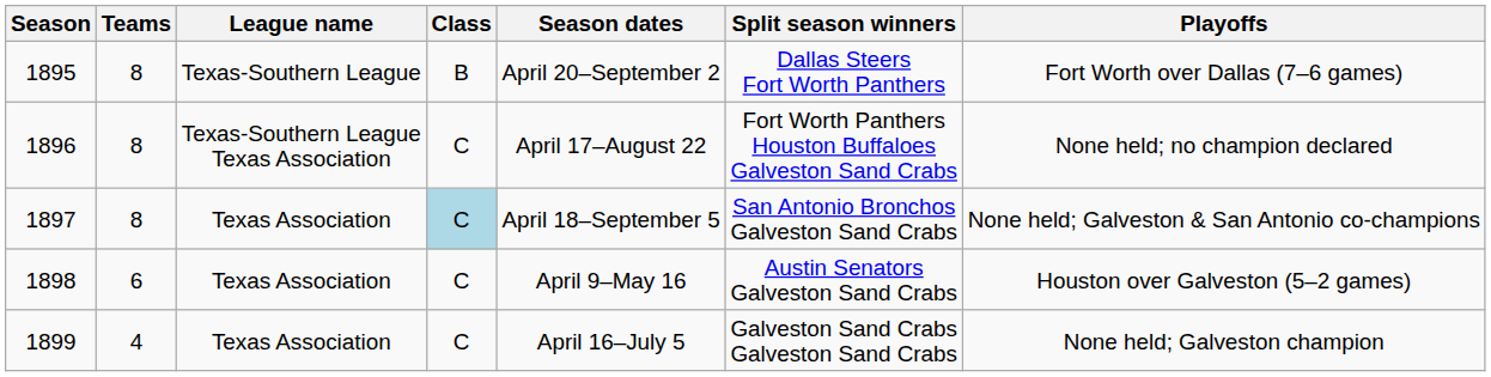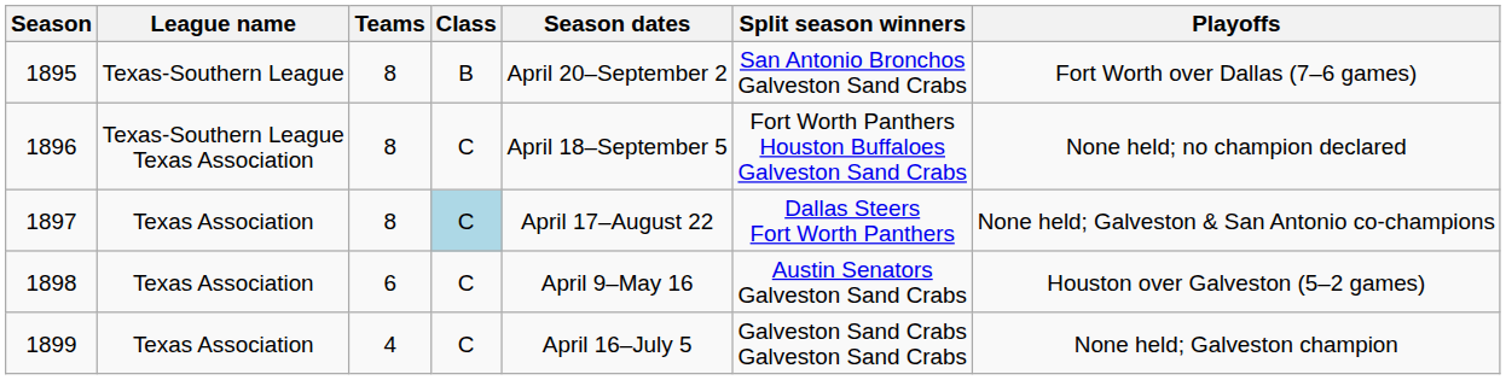 <table class="wikitable" style="text-align:center; font-size: 95%;">
 <tr>
 <th>Season</th>
+<th>League name</th>
 <th>Teams</th>
-<th>League name</th>
 <th>Class</th>
 <th>Season dates</th>
 <th>Split season winners</th>
 <th>Playoffs</th>
 </tr>
 <tr>
 <td>1895</td>
+<td>Texas-Southern League</td>
 <td>8</td>
-<td>Texas-Southern League</td>
 <td>B</td>
 <td>April 20–September 2</td>
-<td><a href='#'>Dallas Steers</a><br><a href='#'>Fort Worth Panthers</a></td>
+<td><a href='#'>San Antonio Bronchos</a><br>Galveston Sand Crabs</td>
 <td>Fort Worth over Dallas (7–6 games)</td>
 </tr>
 <tr>
 <td>1896</td>
+<td>Texas-Southern League<br>Texas Association</td>
 <td>8</td>
-<td>Texas-Southern League<br>Texas Association</td>
 <td>C</td>
-<td>April 17–August 22</td>
+<td>April 18–September 5</td>
 <td>Fort Worth Panthers<br><a href='#'>Houston Buffaloes</a><br><a href='#'>Galveston Sand Crabs</a></td>
 <td>None held; no champion declared</td>
 </tr>
 <tr>
 <td>1897</td>
+<td>Texas Association</td>
 <td>8</td>
-<td>Texas Association</td>
 <td style="background: lightblue;">C</td>
-<td>April 18–September 5</td>
-<td><a href='#'>San Antonio Bronchos</a><br>Galveston Sand Crabs</td>
+<td>April 17–August 22</td>
+<td><a href='#'>Dallas Steers</a><br><a href='#'>Fort Worth Panthers</a></td>
 <td>None held; Galveston & San Antonio co-champions</td>
 </tr>
 <tr>
 <td>1898</td>
+<td>Texas Association</td>
 <td>6</td>
-<td>Texas Association</td>
 <td>C</td>
 <td>April 9–May 16</td>
 <td><a href='#'>Austin Senators</a><br>Galveston Sand Crabs</td>
 <td>Houston over Galveston (5–2 games)</td>
 </tr>
 <tr>
 <td>1899</td>
+<td>Texas Association</td>
 <td>4</td>
-<td>Texas Association</td>
 <td>C</td>
 <td>April 16–July 5</td>
 <td>Galveston Sand Crabs<br>Galveston Sand Crabs</td>
 <td>None held; Galveston champion</td>
 </tr>
 </table>
